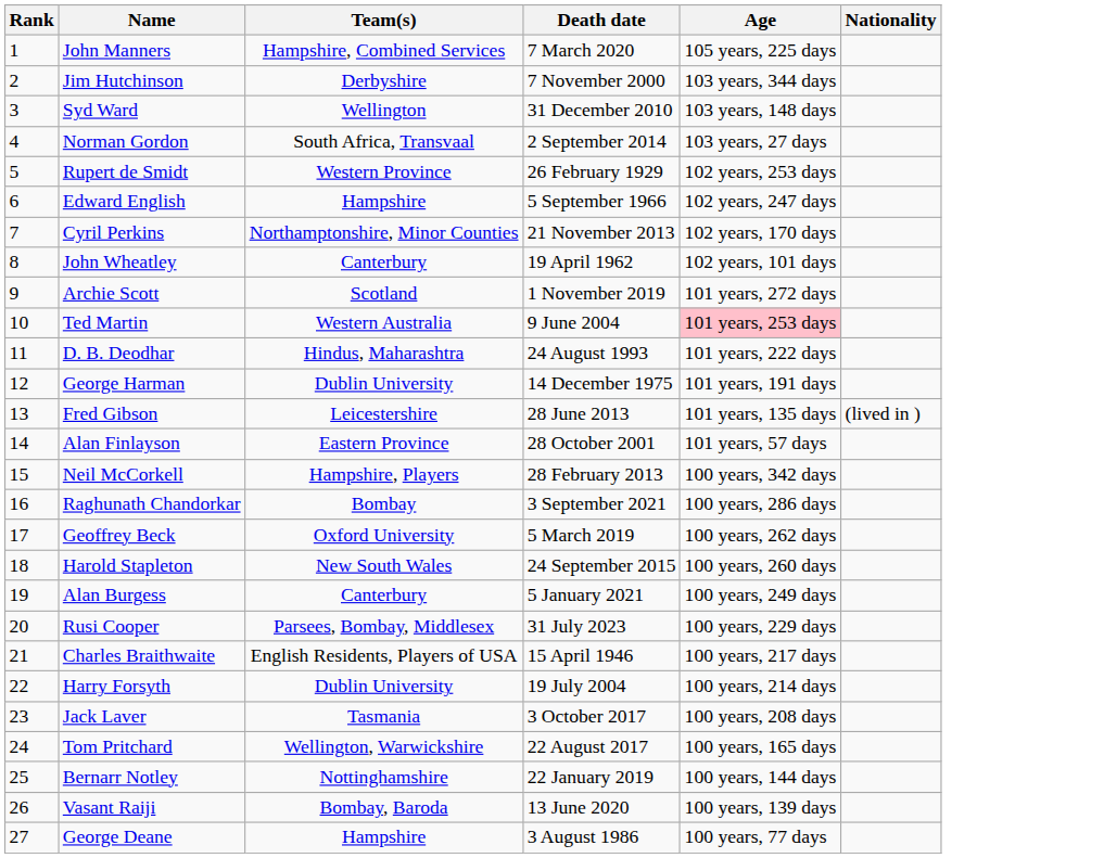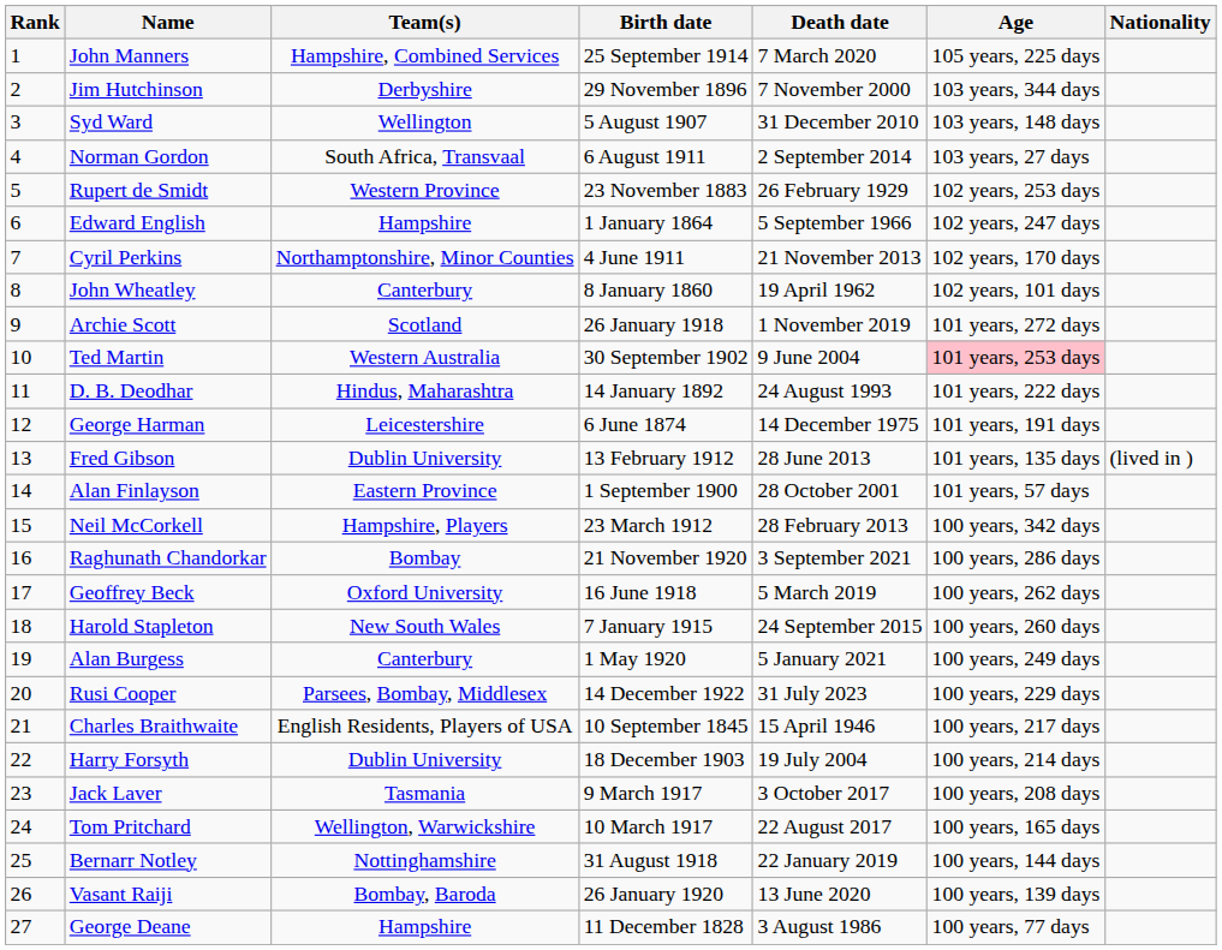 <table class="wikitable">
 <tr>
 <th>Rank</th>
 <th>Name</th>
 <th>Team(s)</th>
+<th>Birth date</th>
 <th>Death date</th>
 <th>Age</th>
 <th>Nationality</th>
 </tr>
 <tr>
 <td>1</td>
 <td><a href='#'>John Manners</a></td>
 <td align=center><a href='#'>Hampshire</a>, <a href='#'>Combined Services</a></td>
+<td>25 September 1914</td>
 <td>7 March 2020</td>
 <td>105 years, 225 days</td>
 <td></td>
 </tr>
 <tr>
 <td>2</td>
 <td><a href='#'>Jim Hutchinson</a></td>
 <td align=center><a href='#'>Derbyshire</a></td>
+<td>29 November 1896</td>
 <td>7 November 2000</td>
 <td>103 years, 344 days</td>
 <td></td>
 </tr>
 <tr>
 <td>3</td>
 <td><a href='#'>Syd Ward</a></td>
 <td align=center><a href='#'>Wellington</a></td>
+<td>5 August 1907</td>
 <td>31 December 2010</td>
 <td>103 years, 148 days</td>
 <td></td>
 </tr>
 <tr>
 <td>4</td>
 <td><a href='#'>Norman Gordon</a></td>
 <td align=center>South Africa, <a href='#'>Transvaal</a></td>
+<td>6 August 1911</td>
 <td>2 September 2014</td>
 <td>103 years, 27 days</td>
 <td></td>
 </tr>
 <tr>
 <td>5</td>
 <td><a href='#'>Rupert de Smidt</a></td>
 <td align=center><a href='#'>Western Province</a></td>
+<td>23 November 1883</td>
 <td>26 February 1929</td>
 <td>102 years, 253 days</td>
 <td></td>
 </tr>
 <tr>
 <td>6</td>
 <td><a href='#'>Edward English</a></td>
 <td align=center><a href='#'>Hampshire</a></td>
+<td>1 January 1864</td>
 <td>5 September 1966</td>
 <td>102 years, 247 days</td>
 <td></td>
 </tr>
 <tr>
 <td>7</td>
 <td><a href='#'>Cyril Perkins</a></td>
 <td align=center><a href='#'>Northamptonshire</a>, <a href='#'>Minor Counties</a></td>
+<td>4 June 1911</td>
 <td>21 November 2013</td>
 <td>102 years, 170 days</td>
 <td></td>
 </tr>
 <tr>
 <td>8</td>
 <td><a href='#'>John Wheatley</a></td>
 <td align=center><a href='#'>Canterbury</a></td>
+<td>8 January 1860</td>
 <td>19 April 1962</td>
 <td>102 years, 101 days</td>
 <td></td>
 </tr>
 <tr>
 <td>9</td>
 <td><a href='#'>Archie Scott</a></td>
 <td align=center><a href='#'>Scotland</a></td>
+<td>26 January 1918</td>
 <td>1 November 2019</td>
 <td>101 years, 272 days</td>
 <td></td>
 </tr>
 <tr>
 <td>10</td>
 <td><a href='#'>Ted Martin</a></td>
 <td align=center><a href='#'>Western Australia</a></td>
+<td>30 September 1902</td>
 <td>9 June 2004</td>
 <td style="background: pink;">101 years, 253 days</td>
 <td></td>
 </tr>
 <tr>
 <td>11</td>
 <td><a href='#'>D. B. Deodhar</a></td>
 <td align=center><a href='#'>Hindus</a>, <a href='#'>Maharashtra</a></td>
+<td>14 January 1892</td>
 <td>24 August 1993</td>
 <td>101 years, 222 days</td>
 <td></td>
 </tr>
 <tr>
 <td>12</td>
 <td><a href='#'>George Harman</a></td>
-<td align=center><a href='#'>Dublin University</a></td>
+<td align=center><a href='#'>Leicestershire</a></td>
+<td>6 June 1874</td>
 <td>14 December 1975</td>
 <td>101 years, 191 days</td>
 <td></td>
 </tr>
 <tr>
 <td>13</td>
 <td><a href='#'>Fred Gibson</a></td>
-<td align=center><a href='#'>Leicestershire</a></td>
+<td align=center><a href='#'>Dublin University</a></td>
+<td>13 February 1912</td>
 <td>28 June 2013</td>
 <td>101 years, 135 days</td>
 <td> (lived in )</td>
 </tr>
 <tr>
 <td>14</td>
 <td><a href='#'>Alan Finlayson</a></td>
 <td align=center><a href='#'>Eastern Province</a></td>
+<td>1 September 1900</td>
 <td>28 October 2001</td>
 <td>101 years, 57 days</td>
 <td></td>
 </tr>
 <tr>
 <td>15</td>
 <td><a href='#'>Neil McCorkell</a></td>
 <td align=center><a href='#'>Hampshire</a>, <a href='#'>Players</a></td>
+<td>23 March 1912</td>
 <td>28 February 2013</td>
 <td>100 years, 342 days</td>
 <td></td>
 </tr>
 <tr>
 <td>16</td>
 <td><a href='#'>Raghunath Chandorkar</a></td>
 <td align=center><a href='#'>Bombay</a></td>
+<td>21 November 1920</td>
 <td>3 September 2021</td>
 <td>100 years, 286 days</td>
 <td></td>
 </tr>
 <tr>
 <td>17</td>
 <td><a href='#'>Geoffrey Beck</a></td>
 <td align=center><a href='#'>Oxford University</a></td>
+<td>16 June 1918</td>
 <td>5 March 2019</td>
 <td>100 years, 262 days</td>
 <td></td>
 </tr>
 <tr>
 <td>18</td>
 <td><a href='#'>Harold Stapleton</a></td>
 <td align=center><a href='#'>New South Wales</a></td>
+<td>7 January 1915</td>
 <td>24 September 2015</td>
 <td>100 years, 260 days</td>
 <td></td>
 </tr>
 <tr>
 <td>19</td>
 <td><a href='#'>Alan Burgess</a></td>
 <td align=center><a href='#'>Canterbury</a></td>
+<td>1 May 1920</td>
 <td>5 January 2021</td>
 <td>100 years, 249 days</td>
 <td></td>
 </tr>
 <tr>
 <td>20</td>
 <td><a href='#'>Rusi Cooper</a></td>
 <td align=center><a href='#'>Parsees</a>, <a href='#'>Bombay</a>, <a href='#'>Middlesex</a></td>
+<td>14 December 1922</td>
 <td>31 July 2023</td>
 <td>100 years, 229 days</td>
 <td></td>
 </tr>
 <tr>
 <td>21</td>
 <td><a href='#'>Charles Braithwaite</a></td>
 <td align=center>English Residents, Players of USA</td>
+<td>10 September 1845</td>
 <td>15 April 1946</td>
 <td>100 years, 217 days</td>
 <td></td>
 </tr>
 <tr>
 <td>22</td>
 <td><a href='#'>Harry Forsyth</a></td>
 <td align=center><a href='#'>Dublin University</a></td>
+<td>18 December 1903</td>
 <td>19 July 2004</td>
 <td>100 years, 214 days</td>
 <td></td>
 </tr>
 <tr>
 <td>23</td>
 <td><a href='#'>Jack Laver</a></td>
 <td align=center><a href='#'>Tasmania</a></td>
+<td>9 March 1917</td>
 <td>3 October 2017</td>
 <td>100 years, 208 days</td>
 <td></td>
 </tr>
 <tr>
 <td>24</td>
 <td><a href='#'>Tom Pritchard</a></td>
 <td align=center><a href='#'>Wellington</a>, <a href='#'>Warwickshire</a></td>
+<td>10 March 1917</td>
 <td>22 August 2017</td>
 <td>100 years, 165 days</td>
 <td></td>
 </tr>
 <tr>
 <td>25</td>
 <td><a href='#'>Bernarr Notley</a></td>
 <td align=center><a href='#'>Nottinghamshire</a></td>
+<td>31 August 1918</td>
 <td>22 January 2019</td>
 <td>100 years, 144 days</td>
 <td></td>
 </tr>
 <tr>
 <td>26</td>
 <td><a href='#'>Vasant Raiji</a></td>
 <td align=center><a href='#'>Bombay</a>, <a href='#'>Baroda</a></td>
+<td>26 January 1920</td>
 <td>13 June 2020</td>
 <td>100 years, 139 days</td>
 <td></td>
 </tr>
 <tr>
 <td>27</td>
 <td><a href='#'>George Deane</a></td>
 <td align=center><a href='#'>Hampshire</a></td>
+<td>11 December 1828</td>
 <td>3 August 1986</td>
 <td>100 years, 77 days</td>
 <td></td>
 </tr>
 </table>
